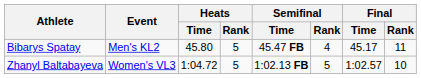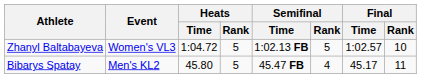 <table class="wikitable" style="font-size:90%">
 <tr>
 <th rowspan="2">Athlete</th>
 <th rowspan="2">Event</th>
 <th colspan="2">Heats</th>
 <th colspan="2">Semifinal</th>
 <th colspan="2">Final</th>
 </tr>
 <tr>
 <th>Time</th>
 <th>Rank</th>
 <th>Time</th>
 <th>Rank</th>
 <th>Time</th>
 <th>Rank</th>
 </tr>
 <tr align=center>
+<td align=left><a href='#'>Zhanyl Baltabayeva</a></td>
+<td align=left><a href='#'>Women's VL3</a></td>
+<td>1:04.72</td>
+<td>5</td>
+<td>1:02.13 <strong>FB</strong></td>
+<td>5</td>
+<td>1:02.57</td>
+<td>10</td>
+</tr>
+<tr align=center>
 <td align=left><a href='#'>Bibarys Spatay</a></td>
 <td align=left><a href='#'>Men's KL2</a></td>
 <td>45.80</td>
 <td>5</td>
 <td>45.47 <strong>FB</strong></td>
 <td>4</td>
 <td>45.17</td>
 <td>11</td>
 </tr>
-<tr align=center>
-<td align=left><a href='#'>Zhanyl Baltabayeva</a></td>
-<td align=left><a href='#'>Women's VL3</a></td>
-<td>1:04.72</td>
-<td>5</td>
-<td>1:02.13 <strong>FB</strong></td>
-<td>5</td>
-<td>1:02.57</td>
-<td>10</td>
-</tr>
 </table>
